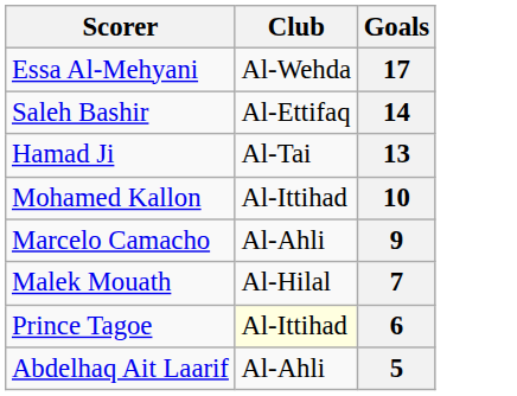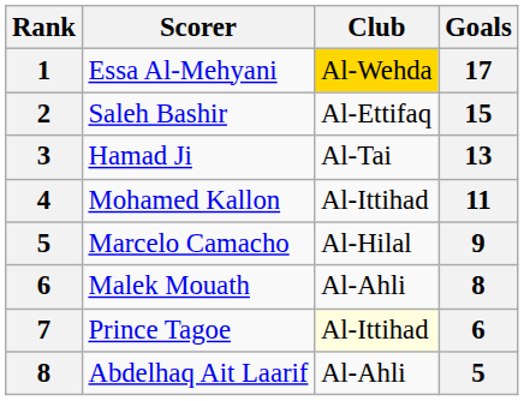 <table class="wikitable" style="text-align:center">
 <tr>
+<th>Rank</th>
 <th>Scorer</th>
 <th>Club</th>
 <th>Goals </th>
 </tr>
 <tr>
+<th>1</th>
 <td align="left"> <a href='#'>Essa Al-Mehyani</a></td>
-<td align="left">Al-Wehda</td>
+<td align="left" style="background: gold;">Al-Wehda</td>
 <th>17</th>
 </tr>
 <tr>
+<th>2</th>
 <td align="left"> <a href='#'>Saleh Bashir</a></td>
 <td align="left">Al-Ettifaq</td>
-<th>14</th>
+<th>15</th>
 </tr>
 <tr>
+<th>3</th>
 <td align="left"> <a href='#'>Hamad Ji</a></td>
 <td align="left">Al-Tai</td>
 <th>13</th>
 </tr>
 <tr>
+<th>4</th>
 <td align="left"> <a href='#'>Mohamed Kallon</a></td>
 <td align="left">Al-Ittihad</td>
-<th>10</th>
+<th>11</th>
 </tr>
 <tr>
+<th>5</th>
 <td align="left"> <a href='#'>Marcelo Camacho</a></td>
-<td align="left">Al-Ahli</td>
+<td align="left">Al-Hilal</td>
 <th>9</th>
 </tr>
 <tr>
+<th>6</th>
 <td align="left"> <a href='#'>Malek Mouath</a></td>
-<td align="left">Al-Hilal</td>
-<th>7</th>
+<td align="left">Al-Ahli</td>
+<th>8</th>
 </tr>
 <tr>
+<th>7</th>
 <td align="left"> <a href='#'>Prince Tagoe</a></td>
 <td align="left" style="background: lightyellow;">Al-Ittihad</td>
 <th>6</th>
 </tr>
 <tr>
+<th>8</th>
 <td align="left"> <a href='#'>Abdelhaq Ait Laarif</a></td>
 <td align="left">Al-Ahli</td>
 <th>5</th>
 </tr>
 </table>
